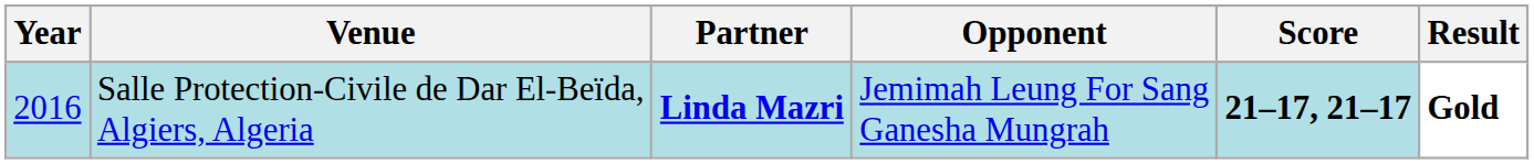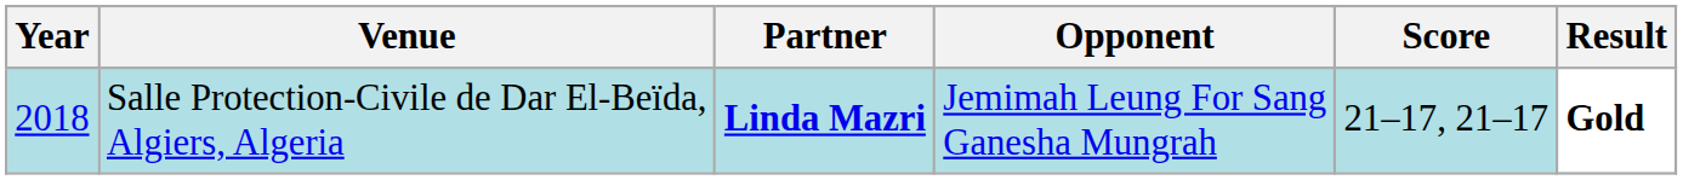 <table class="sortable wikitable" style="font-size: 90%;">
 <tr>
 <th>Year</th>
 <th>Venue</th>
 <th>Partner</th>
 <th>Opponent</th>
 <th>Score</th>
 <th>Result</th>
 </tr>
 <tr style="background:#B0E0E6">
-<td align="center"><a href='#'>2016</a></td>
+<td align="center"><a href='#'>2018</a></td>
 <td align="left">Salle Protection-Civile de Dar El-Beïda,<br><a href='#'>Algiers, Algeria</a></td>
 <td align="left"><strong> <a href='#'>Linda Mazri</a></strong></td>
 <td align="left"> <a href='#'>Jemimah Leung For Sang</a><br> <a href='#'>Ganesha Mungrah</a></td>
-<td align="left"><strong>21–17, 21–17</strong></td>
+<td align="left">21–17, 21–17</td>
 <td style="text-align:left; background:white"> <strong>Gold</strong></td>
 </tr>
 </table>
